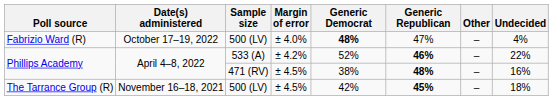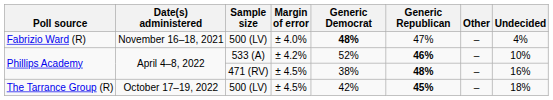 <table class="wikitable" style="font-size:90%;text-align:center;">
 <tr valign=bottom>
 <th>Poll source</th>
 <th>Date(s)<br>administered</th>
 <th>Sample<br>size</th>
 <th>Margin<br>of error</th>
 <th style="width:100px;">Generic<br>Democrat</th>
 <th style="width:100px;">Generic<br>Republican</th>
 <th>Other</th>
 <th>Undecided</th>
 </tr>
 <tr>
 <td style="text-align:left;"><a href='#'>Fabrizio Ward</a> (R)</td>
-<td>October 17–19, 2022</td>
+<td>November 16–18, 2021</td>
 <td>500 (LV)</td>
 <td>± 4.0%</td>
 <td><strong>48%</strong></td>
 <td>47%</td>
 <td>–</td>
 <td>4%</td>
 </tr>
 <tr>
 <td style="text-align:left;" rowspan="2"><a href='#'>Phillips Academy</a></td>
 <td rowspan="2">April 4–8, 2022</td>
 <td>533 (A)</td>
 <td>± 4.2%</td>
 <td>52%</td>
 <td><strong>46%</strong></td>
 <td>–</td>
-<td>22%</td>
+<td>10%</td>
 </tr>
 <tr>
 <td>471 (RV)</td>
 <td>± 4.5%</td>
 <td>38%</td>
 <td><strong>48%</strong></td>
 <td>–</td>
 <td>16%</td>
 </tr>
 <tr>
 <td style="text-align:left;"><a href='#'>The Tarrance Group</a> (R)</td>
-<td>November 16–18, 2021</td>
+<td>October 17–19, 2022</td>
 <td>500 (LV)</td>
 <td>± 4.5%</td>
 <td>42%</td>
 <td><strong>45%</strong></td>
 <td>–</td>
 <td>18%</td>
 </tr>
 </table>
